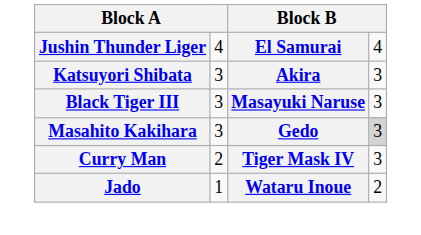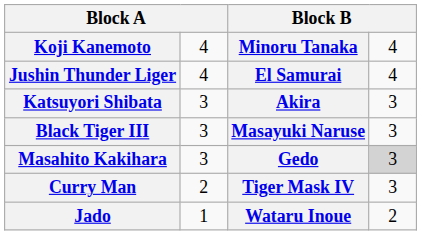 <table class="wikitable" style="margin: 1em auto 1em auto;text-align:center">
 <tr>
 <th colspan="2">Block A</th>
 <th colspan="2">Block B</th>
+</tr>
+<tr>
+<th><a href='#'>Koji Kanemoto</a></th>
+<td style="width:35px">4</td>
+<th><a href='#'>Minoru Tanaka</a></th>
+<td style="width:35px">4</td>
 </tr>
 <tr>
 <th><a href='#'>Jushin Thunder Liger</a></th>
 <td>4</td>
 <th><a href='#'>El Samurai</a></th>
 <td>4</td>
 </tr>
 <tr>
 <th><a href='#'>Katsuyori Shibata</a></th>
 <td>3</td>
 <th><a href='#'>Akira</a></th>
 <td>3</td>
 </tr>
 <tr>
 <th><a href='#'>Black Tiger III</a></th>
 <td>3</td>
 <th><a href='#'>Masayuki Naruse</a></th>
 <td>3</td>
 </tr>
 <tr>
 <th><a href='#'>Masahito Kakihara</a></th>
 <td>3</td>
 <th><a href='#'>Gedo</a></th>
 <td style="background: lightgrey;">3</td>
 </tr>
 <tr>
 <th><a href='#'>Curry Man</a></th>
 <td>2</td>
 <th><a href='#'>Tiger Mask IV</a></th>
 <td>3</td>
 </tr>
 <tr>
 <th><a href='#'>Jado</a></th>
 <td>1</td>
 <th><a href='#'>Wataru Inoue</a></th>
 <td>2</td>
 </tr>
 </table>
